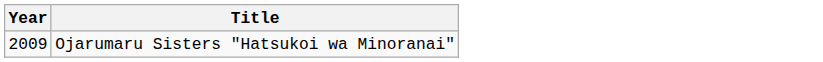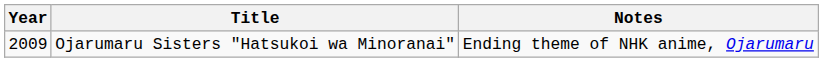 <table class="wikitable">
 <tr>
 <th>Year</th>
 <th>Title</th>
+<th>Notes</th>
 </tr>
 <tr>
 <td>2009</td>
 <td>Ojarumaru Sisters "Hatsukoi wa Minoranai"</td>
+<td>Ending theme of NHK anime, <em><a href='#'>Ojarumaru</a></em></td>
 </tr>
 </table>
